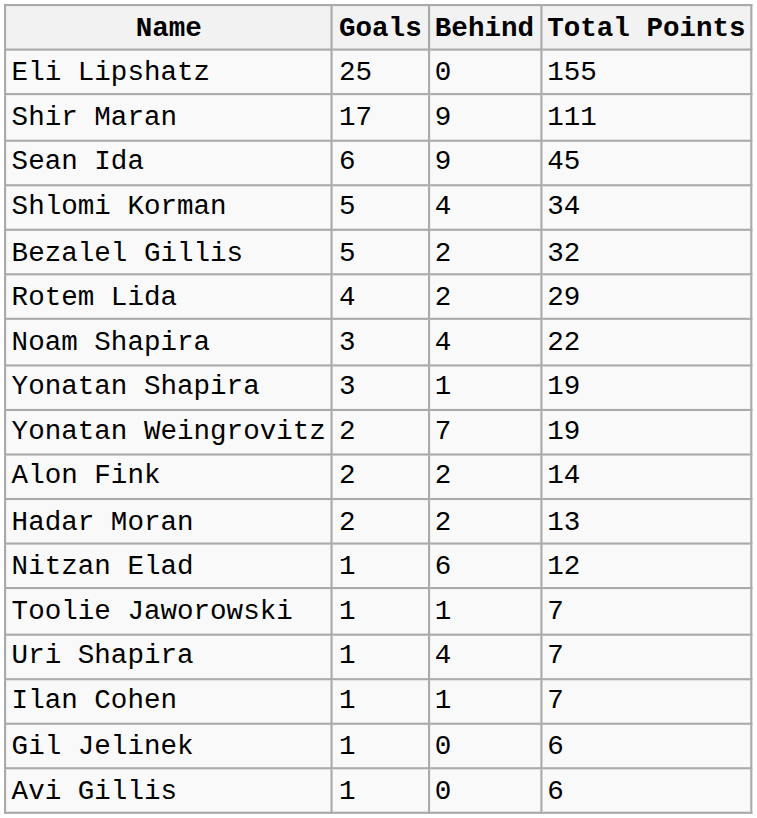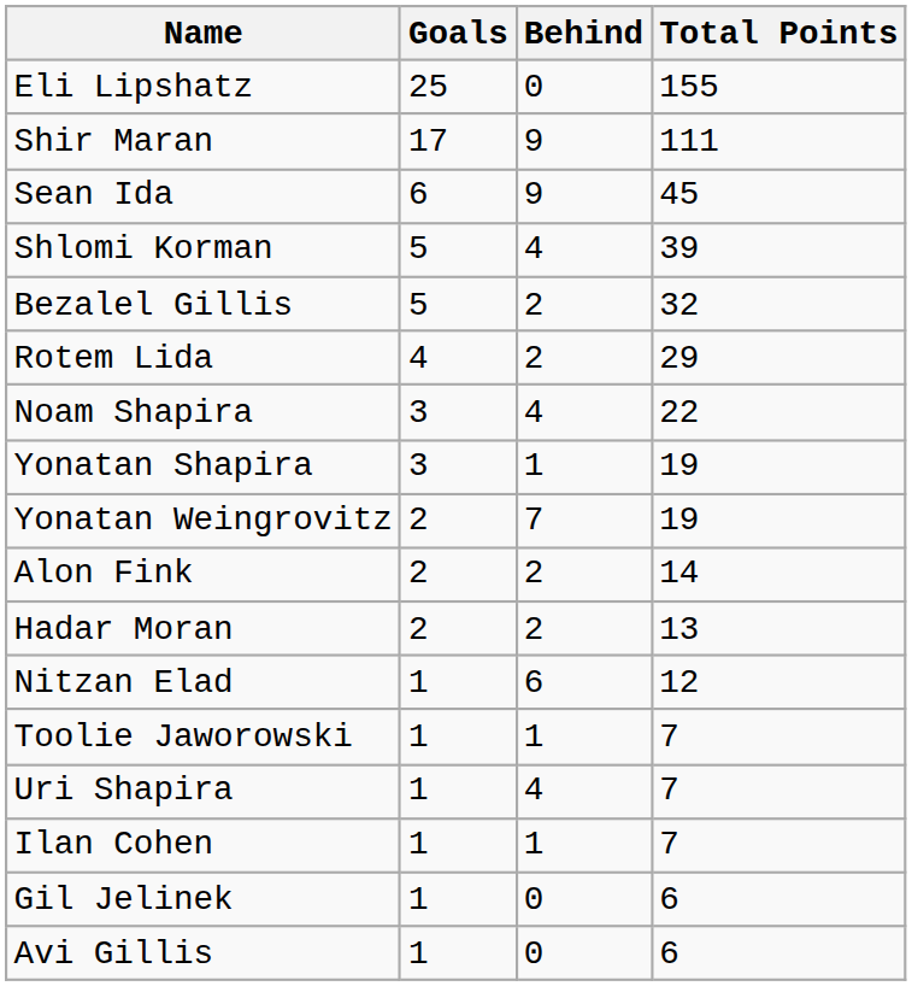 <table class="wikitable">
 <tr>
 <th>Name</th>
 <th>Goals</th>
 <th>Behind</th>
 <th>Total Points</th>
 </tr>
 <tr>
 <td>Eli Lipshatz</td>
 <td>25</td>
 <td>0</td>
 <td>155</td>
 </tr>
 <tr>
 <td>Shir Maran</td>
 <td>17</td>
 <td>9</td>
 <td>111</td>
 </tr>
 <tr>
 <td>Sean Ida</td>
 <td>6</td>
 <td>9</td>
 <td>45</td>
 </tr>
 <tr>
 <td>Shlomi Korman</td>
 <td>5</td>
 <td>4</td>
-<td>34</td>
+<td>39</td>
 </tr>
 <tr>
 <td>Bezalel Gillis</td>
 <td>5</td>
 <td>2</td>
 <td>32</td>
 </tr>
 <tr>
 <td>Rotem Lida</td>
 <td>4</td>
 <td>2</td>
 <td>29</td>
 </tr>
 <tr>
 <td>Noam Shapira</td>
 <td>3</td>
 <td>4</td>
 <td>22</td>
 </tr>
 <tr>
 <td>Yonatan Shapira</td>
 <td>3</td>
 <td>1</td>
 <td>19</td>
 </tr>
 <tr>
 <td>Yonatan Weingrovitz</td>
 <td>2</td>
 <td>7</td>
 <td>19</td>
 </tr>
 <tr>
 <td>Alon Fink</td>
 <td>2</td>
 <td>2</td>
 <td>14</td>
 </tr>
 <tr>
 <td>Hadar Moran</td>
 <td>2</td>
 <td>2</td>
 <td>13</td>
 </tr>
 <tr>
 <td>Nitzan Elad</td>
 <td>1</td>
 <td>6</td>
 <td>12</td>
 </tr>
 <tr>
 <td>Toolie Jaworowski</td>
 <td>1</td>
 <td>1</td>
 <td>7</td>
 </tr>
 <tr>
 <td>Uri Shapira</td>
 <td>1</td>
 <td>4</td>
 <td>7</td>
 </tr>
 <tr>
 <td>Ilan Cohen</td>
 <td>1</td>
 <td>1</td>
 <td>7</td>
 </tr>
 <tr>
 <td>Gil Jelinek</td>
 <td>1</td>
 <td>0</td>
 <td>6</td>
 </tr>
 <tr>
 <td>Avi Gillis</td>
 <td>1</td>
 <td>0</td>
 <td>6</td>
 </tr>
 </table>
